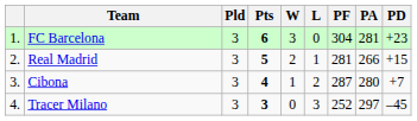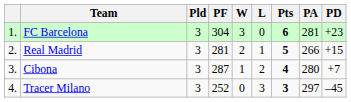 <table class=wikitable style="text-align:center">
 <tr>
 <th width=15></th>
 <th width=220>Team</th>
 <th width=20>Pld</th>
-<th width=30>Pts</th>
+<th width=20>PF</th>
 <th width=20>W</th>
 <th width=20>L</th>
-<th width=20>PF</th>
+<th width=30>Pts</th>
 <th width=20>PA</th>
 <th width=25>PD</th>
 </tr>
 <tr style="background: #ccffcc;">
 <td>1.</td>
 <td align=left> <a href='#'>FC Barcelona</a></td>
 <td>3</td>
-<td><strong>6</strong></td>
+<td>304</td>
 <td>3</td>
 <td>0</td>
-<td>304</td>
+<td><strong>6</strong></td>
 <td>281</td>
 <td>+23</td>
 </tr>
 <tr>
 <td>2.</td>
 <td align=left> <a href='#'>Real Madrid</a></td>
 <td>3</td>
-<td><strong>5</strong></td>
+<td>281</td>
 <td>2</td>
 <td>1</td>
-<td>281</td>
+<td><strong>5</strong></td>
 <td>266</td>
 <td>+15</td>
 </tr>
 <tr>
 <td>3.</td>
 <td align=left> <a href='#'>Cibona</a></td>
 <td>3</td>
-<td><strong>4</strong></td>
+<td>287</td>
 <td>1</td>
 <td>2</td>
-<td>287</td>
+<td><strong>4</strong></td>
 <td>280</td>
 <td>+7</td>
 </tr>
 <tr>
 <td>4.</td>
 <td align=left> <a href='#'>Tracer Milano</a></td>
 <td>3</td>
-<td><strong>3</strong></td>
+<td>252</td>
 <td>0</td>
 <td>3</td>
-<td>252</td>
+<td><strong>3</strong></td>
 <td>297</td>
 <td>–45</td>
 </tr>
 </table>
